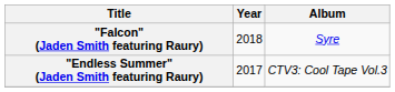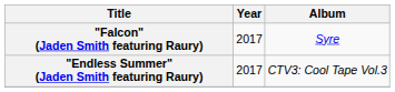 <table class="wikitable plainrowheaders" style="text-align:center;">
 <tr>
 <th scope="col" style="width:19em;">Title</th>
 <th scope="col">Year</th>
 <th scope="col">Album</th>
 </tr>
 <tr>
 <th scope="row">"Falcon"<br><span>(<a href='#'>Jaden Smith</a> featuring Raury)</span></th>
-<td>2018</td>
+<td>2017</td>
 <td><em><a href='#'>Syre</a></em></td>
 </tr>
 <tr>
 <th scope="row">"Endless Summer"<br><span>(<a href='#'>Jaden Smith</a> featuring Raury)</span></th>
 <td>2017</td>
 <td><em>CTV3: Cool Tape Vol.3</em></td>
 </tr>
 <tr>
 </tr>
 </table>
